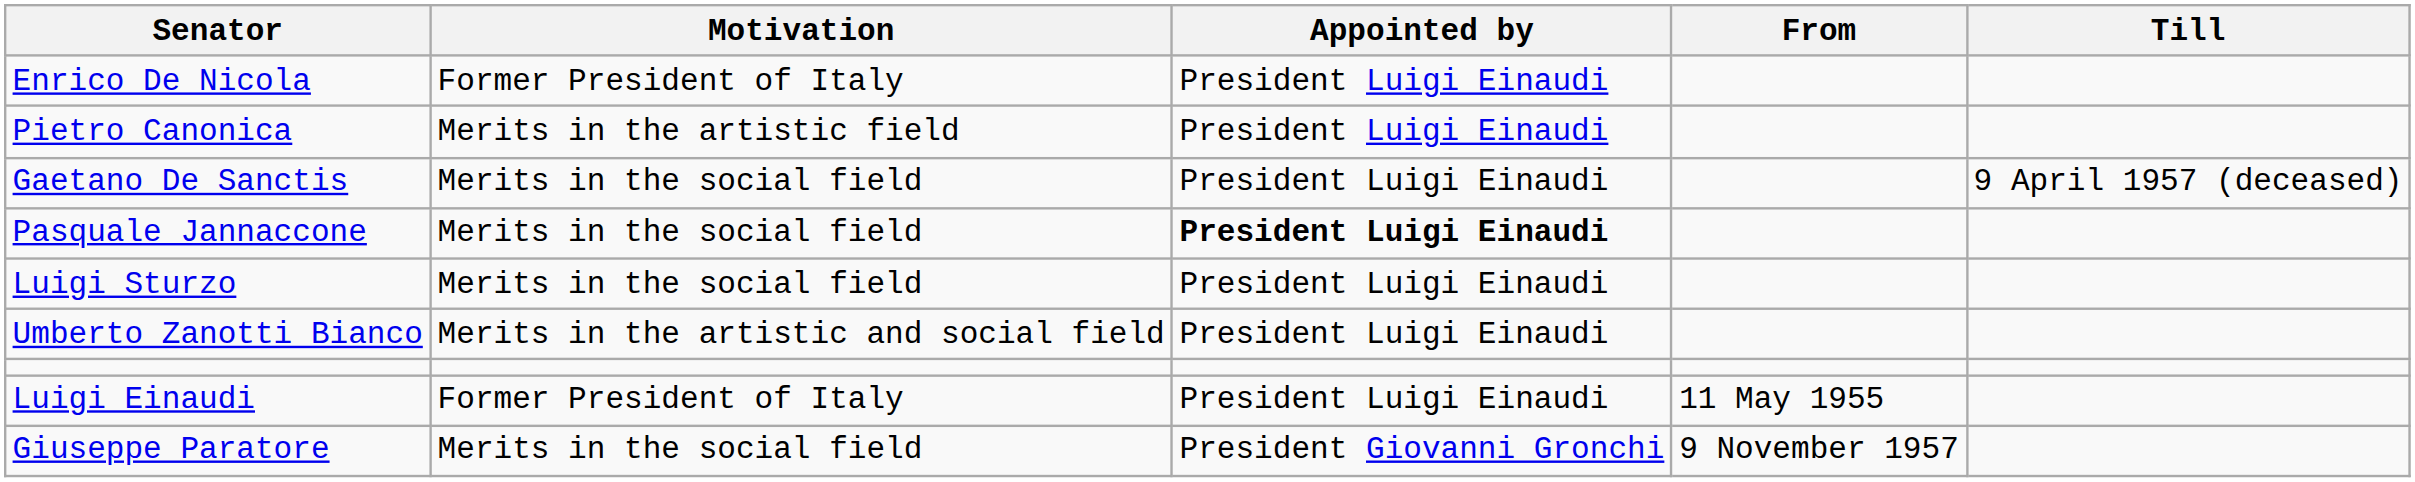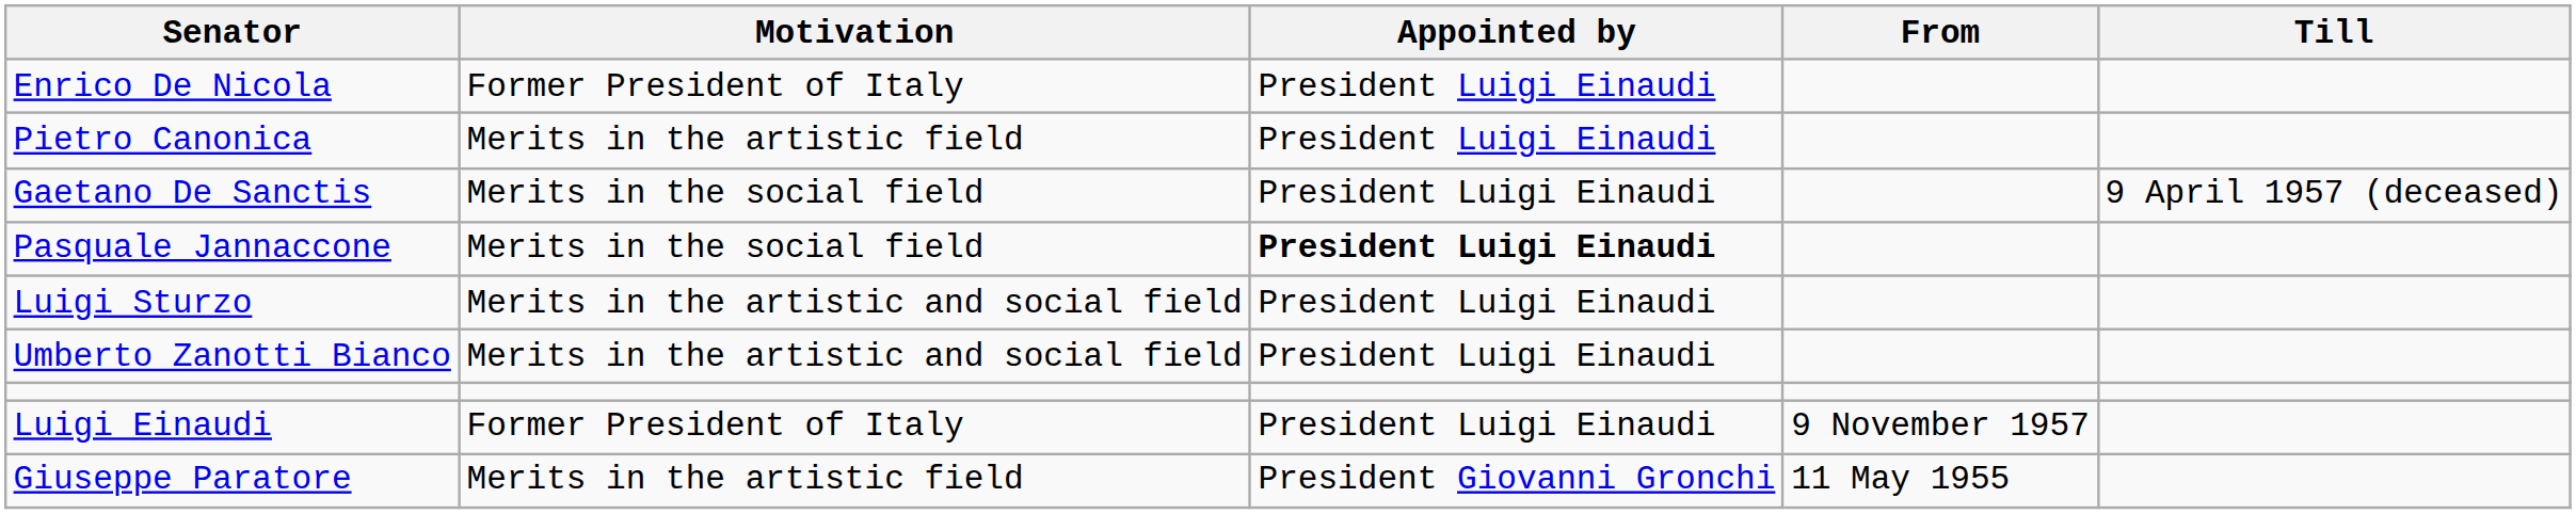 <table class="wikitable">
 <tr>
 <th>Senator</th>
 <th>Motivation</th>
 <th>Appointed by</th>
 <th>From</th>
 <th>Till</th>
 </tr>
 <tr>
 <td><a href='#'>Enrico De Nicola</a></td>
 <td>Former President of Italy</td>
 <td>President <a href='#'>Luigi Einaudi</a></td>
 <td></td>
 <td></td>
 </tr>
 <tr>
 <td><a href='#'>Pietro Canonica</a></td>
 <td>Merits in the artistic field</td>
 <td>President <a href='#'>Luigi Einaudi</a></td>
 <td></td>
 <td></td>
 </tr>
 <tr>
 <td><a href='#'>Gaetano De Sanctis</a></td>
 <td>Merits in the social field</td>
 <td>President Luigi Einaudi</td>
 <td></td>
 <td>9 April 1957 (deceased)</td>
 </tr>
 <tr>
 <td><a href='#'>Pasquale Jannaccone</a></td>
 <td>Merits in the social field</td>
 <td><strong>President Luigi Einaudi</strong></td>
 <td></td>
 <td></td>
 </tr>
 <tr>
 <td><a href='#'>Luigi Sturzo</a></td>
-<td>Merits in the social field</td>
+<td>Merits in the artistic and social field</td>
 <td>President Luigi Einaudi</td>
 <td></td>
 <td></td>
 </tr>
 <tr>
 <td><a href='#'>Umberto Zanotti Bianco</a></td>
 <td>Merits in the artistic and social field</td>
 <td>President Luigi Einaudi</td>
 <td></td>
 <td></td>
 </tr>
 <tr>
 <td></td>
 <td></td>
 <td></td>
 <td></td>
 <td></td>
 </tr>
 <tr>
 <td><a href='#'>Luigi Einaudi</a></td>
 <td>Former President of Italy</td>
 <td>President Luigi Einaudi</td>
-<td>11 May 1955</td>
+<td>9 November 1957</td>
 <td></td>
 </tr>
 <tr>
 <td><a href='#'>Giuseppe Paratore</a></td>
-<td>Merits in the social field</td>
+<td>Merits in the artistic field</td>
 <td>President <a href='#'>Giovanni Gronchi</a></td>
-<td>9 November 1957</td>
+<td>11 May 1955</td>
 <td></td>
 </tr>
 </table>
